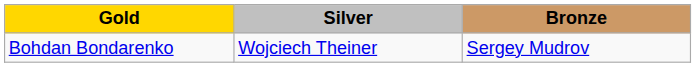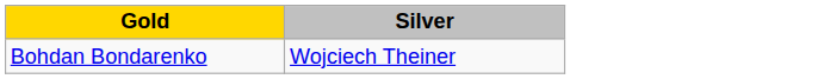 <table class="wikitable" style="text-align:left">
 <tr align="center">
 <td width=200 bgcolor=gold><strong>Gold</strong></td>
 <td width=200 bgcolor=silver><strong>Silver</strong></td>
-<td width=200 bgcolor=CC9966><strong>Bronze</strong></td>
 </tr>
 <tr>
 <td><a href='#'>Bohdan Bondarenko</a><br><em></em></td>
 <td><a href='#'>Wojciech Theiner</a><br><em></em></td>
-<td><a href='#'>Sergey Mudrov</a><br><em></em></td>
 </tr>
 </table>
